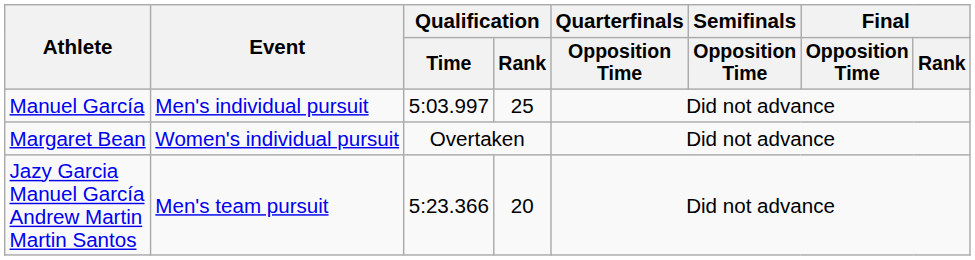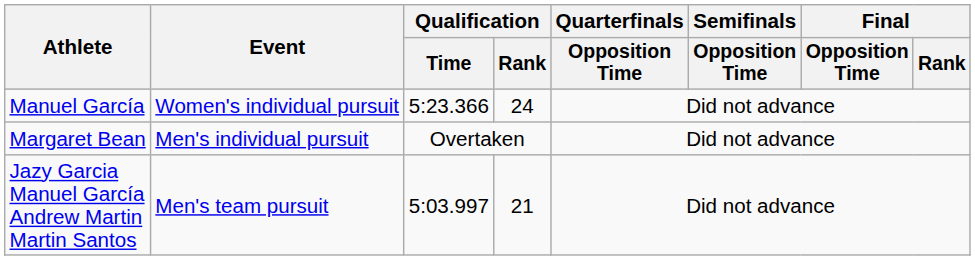 <table class="wikitable" style="font-size:90%">
 <tr>
 <th rowspan=2>Athlete</th>
 <th rowspan=2>Event</th>
 <th colspan=2>Qualification</th>
 <th>Quarterfinals</th>
 <th>Semifinals</th>
 <th colspan=2>Final</th>
 </tr>
 <tr style="font-size:95%">
 <th>Time</th>
 <th>Rank</th>
 <th>Opposition<br>Time</th>
 <th>Opposition<br>Time</th>
 <th>Opposition<br>Time</th>
 <th>Rank</th>
 </tr>
 <tr align=center>
 <td align=left><a href='#'>Manuel García</a></td>
-<td align=left><a href='#'>Men's individual pursuit</a></td>
-<td>5:03.997</td>
-<td>25</td>
+<td align=left><a href='#'>Women's individual pursuit</a></td>
+<td>5:23.366</td>
+<td>24</td>
 <td colspan=4>Did not advance</td>
 </tr>
 <tr align=center>
 <td align=left><a href='#'>Margaret Bean</a></td>
-<td align=left><a href='#'>Women's individual pursuit</a></td>
+<td align=left><a href='#'>Men's individual pursuit</a></td>
 <td colspan=2>Overtaken</td>
 <td colspan=4>Did not advance</td>
 </tr>
 <tr align=center>
 <td align=left><a href='#'>Jazy Garcia</a><br><a href='#'>Manuel García</a><br><a href='#'>Andrew Martin</a><br><a href='#'>Martin Santos</a></td>
 <td align=left><a href='#'>Men's team pursuit</a></td>
-<td>5:23.366</td>
-<td>20</td>
+<td>5:03.997</td>
+<td>21</td>
 <td colspan=4>Did not advance</td>
 </tr>
 </table>
